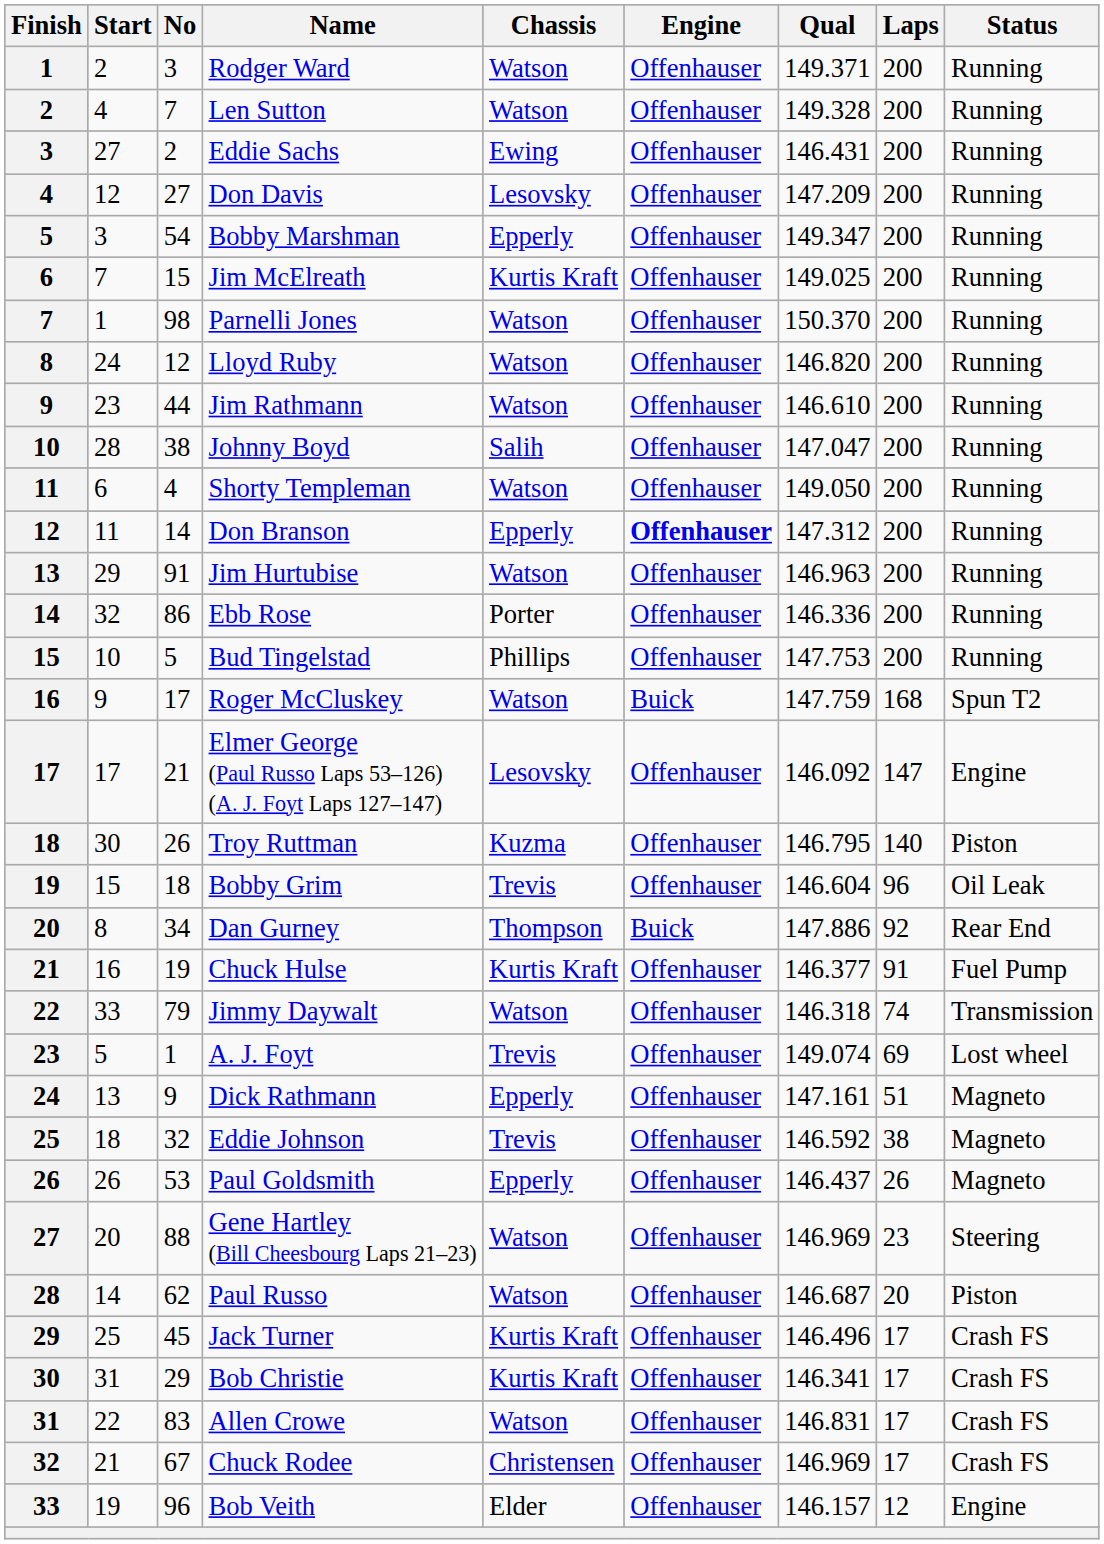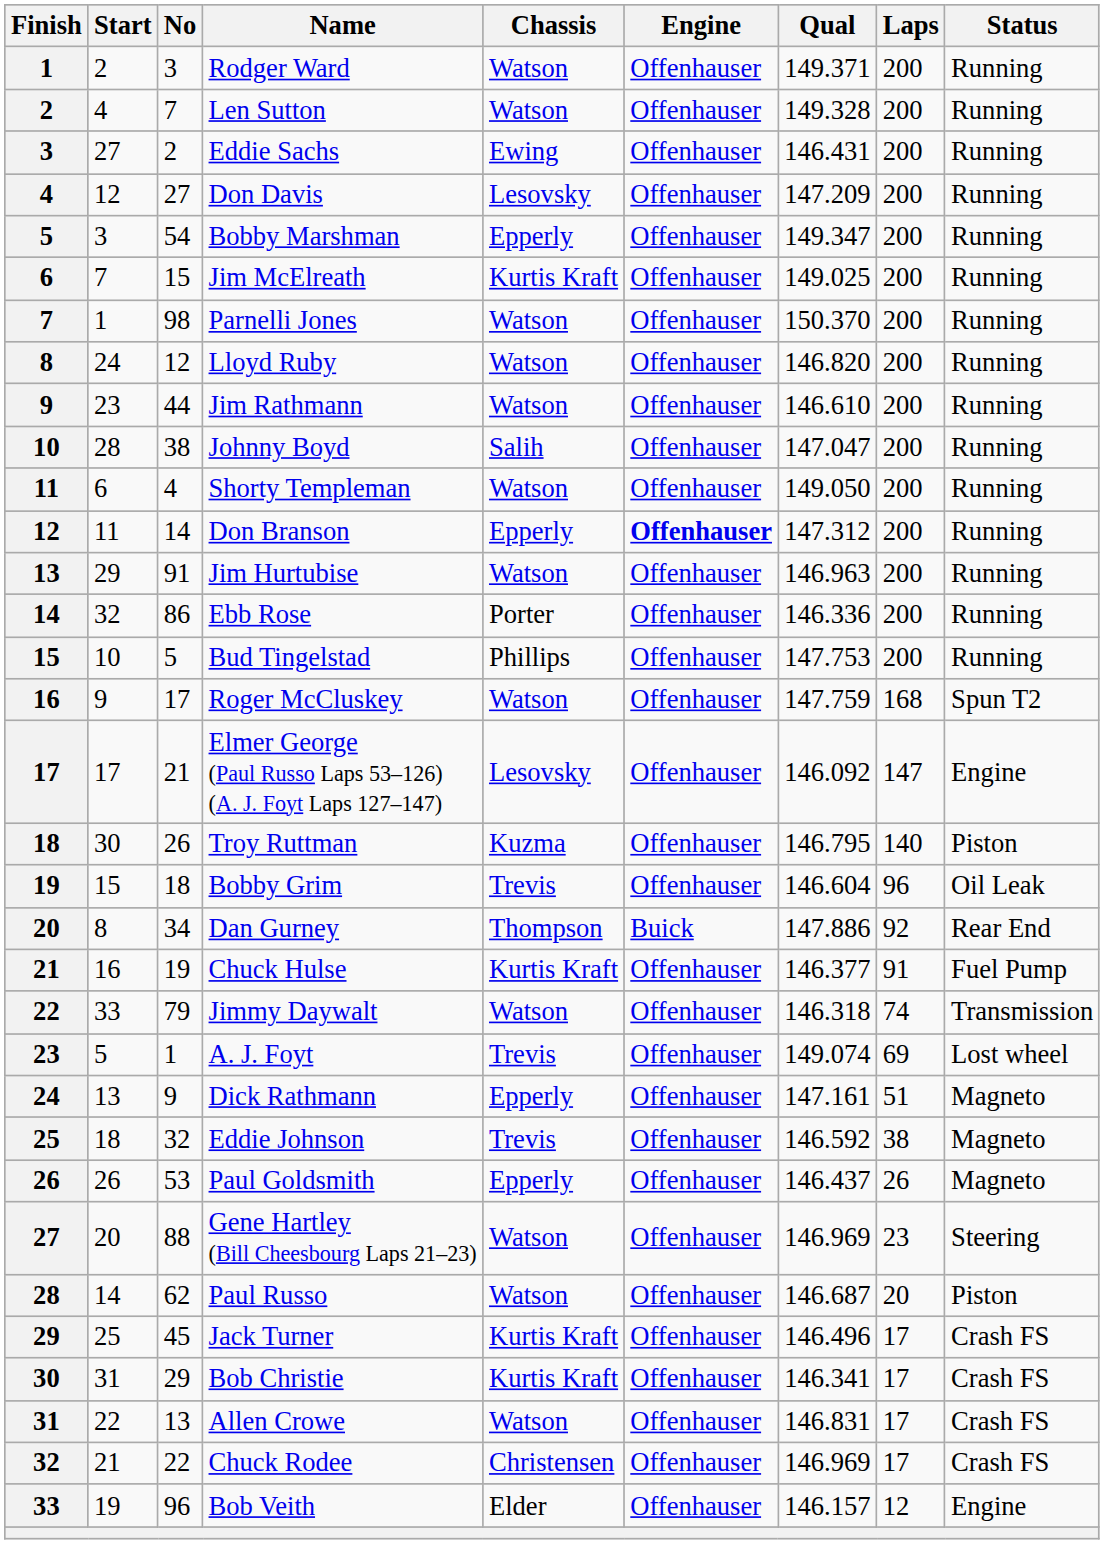 <table class="wikitable">
 <tr>
 <th>Finish</th>
 <th>Start</th>
 <th>No</th>
 <th>Name</th>
 <th>Chassis</th>
 <th>Engine</th>
 <th>Qual</th>
 <th>Laps</th>
 <th>Status</th>
 </tr>
 <tr>
 <th>1</th>
 <td>2</td>
 <td>3</td>
 <td> <a href='#'>Rodger Ward</a> <strong></strong></td>
 <td><a href='#'>Watson</a></td>
 <td><a href='#'>Offenhauser</a></td>
 <td>149.371</td>
 <td>200</td>
 <td>Running</td>
 </tr>
 <tr>
 <th>2</th>
 <td>4</td>
 <td>7</td>
 <td> <a href='#'>Len Sutton</a></td>
 <td><a href='#'>Watson</a></td>
 <td><a href='#'>Offenhauser</a></td>
 <td>149.328</td>
 <td>200</td>
 <td>Running</td>
 </tr>
 <tr>
 <th>3</th>
 <td>27</td>
 <td>2</td>
 <td> <a href='#'>Eddie Sachs</a></td>
 <td><a href='#'>Ewing</a></td>
 <td><a href='#'>Offenhauser</a></td>
 <td>146.431</td>
 <td>200</td>
 <td>Running</td>
 </tr>
 <tr>
 <th>4</th>
 <td>12</td>
 <td>27</td>
 <td> <a href='#'>Don Davis</a></td>
 <td><a href='#'>Lesovsky</a></td>
 <td><a href='#'>Offenhauser</a></td>
 <td>147.209</td>
 <td>200</td>
 <td>Running</td>
 </tr>
 <tr>
 <th>5</th>
 <td>3</td>
 <td>54</td>
 <td> <a href='#'>Bobby Marshman</a></td>
 <td><a href='#'>Epperly</a></td>
 <td><a href='#'>Offenhauser</a></td>
 <td>149.347</td>
 <td>200</td>
 <td>Running</td>
 </tr>
 <tr>
 <th>6</th>
 <td>7</td>
 <td>15</td>
 <td> <a href='#'>Jim McElreath</a> <strong></strong></td>
 <td><a href='#'>Kurtis Kraft</a></td>
 <td><a href='#'>Offenhauser</a></td>
 <td>149.025</td>
 <td>200</td>
 <td>Running</td>
 </tr>
 <tr>
 <th>7</th>
 <td>1</td>
 <td>98</td>
 <td> <a href='#'>Parnelli Jones</a></td>
 <td><a href='#'>Watson</a></td>
 <td><a href='#'>Offenhauser</a></td>
 <td>150.370</td>
 <td>200</td>
 <td>Running</td>
 </tr>
 <tr>
 <th>8</th>
 <td>24</td>
 <td>12</td>
 <td> <a href='#'>Lloyd Ruby</a></td>
 <td><a href='#'>Watson</a></td>
 <td><a href='#'>Offenhauser</a></td>
 <td>146.820</td>
 <td>200</td>
 <td>Running</td>
 </tr>
 <tr>
 <th>9</th>
 <td>23</td>
 <td>44</td>
 <td> <a href='#'>Jim Rathmann</a> <strong></strong></td>
 <td><a href='#'>Watson</a></td>
 <td><a href='#'>Offenhauser</a></td>
 <td>146.610</td>
 <td>200</td>
 <td>Running</td>
 </tr>
 <tr>
 <th>10</th>
 <td>28</td>
 <td>38</td>
 <td> <a href='#'>Johnny Boyd</a></td>
 <td><a href='#'>Salih</a></td>
 <td><a href='#'>Offenhauser</a></td>
 <td>147.047</td>
 <td>200</td>
 <td>Running</td>
 </tr>
 <tr>
 <th>11</th>
 <td>6</td>
 <td>4</td>
 <td> <a href='#'>Shorty Templeman</a></td>
 <td><a href='#'>Watson</a></td>
 <td><a href='#'>Offenhauser</a></td>
 <td>149.050</td>
 <td>200</td>
 <td>Running</td>
 </tr>
 <tr>
 <th>12</th>
 <td>11</td>
 <td>14</td>
 <td> <a href='#'>Don Branson</a></td>
 <td><a href='#'>Epperly</a></td>
 <td><strong><a href='#'>Offenhauser</a></strong></td>
 <td>147.312</td>
 <td>200</td>
 <td>Running</td>
 </tr>
 <tr>
 <th>13</th>
 <td>29</td>
 <td>91</td>
 <td> <a href='#'>Jim Hurtubise</a></td>
 <td><a href='#'>Watson</a></td>
 <td><a href='#'>Offenhauser</a></td>
 <td>146.963</td>
 <td>200</td>
 <td>Running</td>
 </tr>
 <tr>
 <th>14</th>
 <td>32</td>
 <td>86</td>
 <td> <a href='#'>Ebb Rose</a></td>
 <td>Porter</td>
 <td><a href='#'>Offenhauser</a></td>
 <td>146.336</td>
 <td>200</td>
 <td>Running</td>
 </tr>
 <tr>
 <th>15</th>
 <td>10</td>
 <td>5</td>
 <td> <a href='#'>Bud Tingelstad</a></td>
 <td>Phillips</td>
 <td><a href='#'>Offenhauser</a></td>
 <td>147.753</td>
 <td>200</td>
 <td>Running</td>
 </tr>
 <tr>
 <th>16</th>
 <td>9</td>
 <td>17</td>
 <td> <a href='#'>Roger McCluskey</a></td>
 <td><a href='#'>Watson</a></td>
-<td><a href='#'>Buick</a></td>
+<td><a href='#'>Offenhauser</a></td>
 <td>147.759</td>
 <td>168</td>
 <td>Spun T2</td>
 </tr>
 <tr>
 <th>17</th>
 <td>17</td>
 <td>21</td>
 <td> <a href='#'>Elmer George</a><br><small>(<a href='#'>Paul Russo</a> Laps 53–126)</small><br><small>(<a href='#'>A. J. Foyt</a> Laps 127–147)</small></td>
 <td><a href='#'>Lesovsky</a></td>
 <td><a href='#'>Offenhauser</a></td>
 <td>146.092</td>
 <td>147</td>
 <td>Engine</td>
 </tr>
 <tr>
 <th>18</th>
 <td>30</td>
 <td>26</td>
 <td> <a href='#'>Troy Ruttman</a> <strong></strong></td>
 <td><a href='#'>Kuzma</a></td>
 <td><a href='#'>Offenhauser</a></td>
 <td>146.795</td>
 <td>140</td>
 <td>Piston</td>
 </tr>
 <tr>
 <th>19</th>
 <td>15</td>
 <td>18</td>
 <td> <a href='#'>Bobby Grim</a></td>
 <td><a href='#'>Trevis</a></td>
 <td><a href='#'>Offenhauser</a></td>
 <td>146.604</td>
 <td>96</td>
 <td>Oil Leak</td>
 </tr>
 <tr>
 <th>20</th>
 <td>8</td>
 <td>34</td>
 <td> <a href='#'>Dan Gurney</a> <strong></strong></td>
 <td><a href='#'>Thompson</a></td>
 <td><a href='#'>Buick</a></td>
 <td>147.886</td>
 <td>92</td>
 <td>Rear End</td>
 </tr>
 <tr>
 <th>21</th>
 <td>16</td>
 <td>19</td>
 <td> <a href='#'>Chuck Hulse</a> <strong></strong></td>
 <td><a href='#'>Kurtis Kraft</a></td>
 <td><a href='#'>Offenhauser</a></td>
 <td>146.377</td>
 <td>91</td>
 <td>Fuel Pump</td>
 </tr>
 <tr>
 <th>22</th>
 <td>33</td>
 <td>79</td>
 <td> <a href='#'>Jimmy Daywalt</a></td>
 <td><a href='#'>Watson</a></td>
 <td><a href='#'>Offenhauser</a></td>
 <td>146.318</td>
 <td>74</td>
 <td>Transmission</td>
 </tr>
 <tr>
 <th>23</th>
 <td>5</td>
 <td>1</td>
 <td> <a href='#'>A. J. Foyt</a> <strong></strong></td>
 <td><a href='#'>Trevis</a></td>
 <td><a href='#'>Offenhauser</a></td>
 <td>149.074</td>
 <td>69</td>
 <td>Lost wheel</td>
 </tr>
 <tr>
 <th>24</th>
 <td>13</td>
 <td>9</td>
 <td> <a href='#'>Dick Rathmann</a></td>
 <td><a href='#'>Epperly</a></td>
 <td><a href='#'>Offenhauser</a></td>
 <td>147.161</td>
 <td>51</td>
 <td>Magneto</td>
 </tr>
 <tr>
 <th>25</th>
 <td>18</td>
 <td>32</td>
 <td> <a href='#'>Eddie Johnson</a></td>
 <td><a href='#'>Trevis</a></td>
 <td><a href='#'>Offenhauser</a></td>
 <td>146.592</td>
 <td>38</td>
 <td>Magneto</td>
 </tr>
 <tr>
 <th>26</th>
 <td>26</td>
 <td>53</td>
 <td> <a href='#'>Paul Goldsmith</a></td>
 <td><a href='#'>Epperly</a></td>
 <td><a href='#'>Offenhauser</a></td>
 <td>146.437</td>
 <td>26</td>
 <td>Magneto</td>
 </tr>
 <tr>
 <th>27</th>
 <td>20</td>
 <td>88</td>
 <td> <a href='#'>Gene Hartley</a><br><small>(<a href='#'>Bill Cheesbourg</a> Laps 21–23)</small></td>
 <td><a href='#'>Watson</a></td>
 <td><a href='#'>Offenhauser</a></td>
 <td>146.969</td>
 <td>23</td>
 <td>Steering</td>
 </tr>
 <tr>
 <th>28</th>
 <td>14</td>
 <td>62</td>
 <td> <a href='#'>Paul Russo</a></td>
 <td><a href='#'>Watson</a></td>
 <td><a href='#'>Offenhauser</a></td>
 <td>146.687</td>
 <td>20</td>
 <td>Piston</td>
 </tr>
 <tr>
 <th>29</th>
 <td>25</td>
 <td>45</td>
 <td> <a href='#'>Jack Turner</a></td>
 <td><a href='#'>Kurtis Kraft</a></td>
 <td><a href='#'>Offenhauser</a></td>
 <td>146.496</td>
 <td>17</td>
 <td>Crash FS</td>
 </tr>
 <tr>
 <th>30</th>
 <td>31</td>
 <td>29</td>
 <td> <a href='#'>Bob Christie</a></td>
 <td><a href='#'>Kurtis Kraft</a></td>
 <td><a href='#'>Offenhauser</a></td>
 <td>146.341</td>
 <td>17</td>
 <td>Crash FS</td>
 </tr>
 <tr>
 <th>31</th>
 <td>22</td>
-<td>83</td>
+<td>13</td>
 <td> <a href='#'>Allen Crowe</a> <strong></strong></td>
 <td><a href='#'>Watson</a></td>
 <td><a href='#'>Offenhauser</a></td>
 <td>146.831</td>
 <td>17</td>
 <td>Crash FS</td>
 </tr>
 <tr>
 <th>32</th>
 <td>21</td>
-<td>67</td>
+<td>22</td>
 <td> <a href='#'>Chuck Rodee</a> <strong></strong></td>
 <td><a href='#'>Christensen</a></td>
 <td><a href='#'>Offenhauser</a></td>
 <td>146.969</td>
 <td>17</td>
 <td>Crash FS</td>
 </tr>
 <tr>
 <th>33</th>
 <td>19</td>
 <td>96</td>
 <td> <a href='#'>Bob Veith</a></td>
 <td>Elder</td>
 <td><a href='#'>Offenhauser</a></td>
 <td>146.157</td>
 <td>12</td>
 <td>Engine</td>
 </tr>
 <tr>
 <th colspan="11"></th>
 </tr>
 </table>
